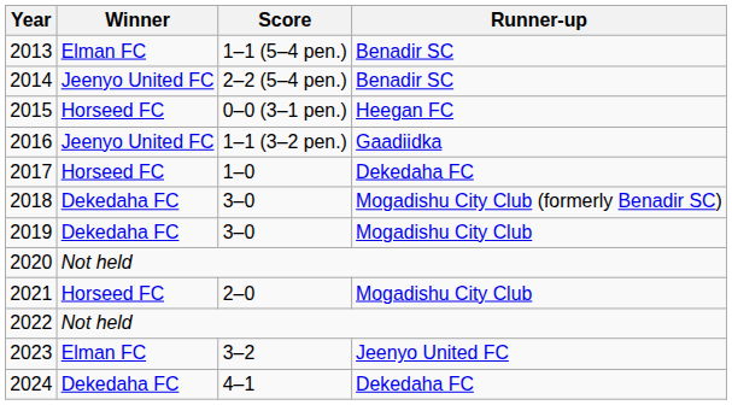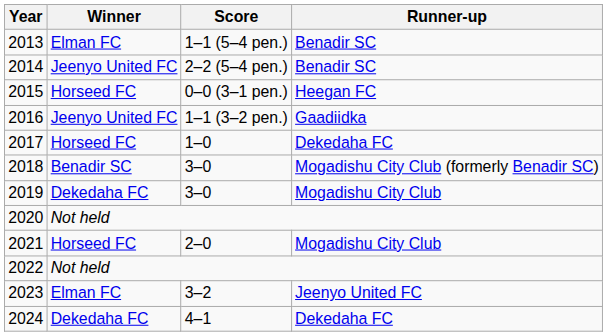 <table class="wikitable">
 <tr>
 <th>Year</th>
 <th>Winner</th>
 <th>Score</th>
 <th>Runner-up</th>
 </tr>
 <tr>
 <td>2013</td>
 <td><a href='#'>Elman FC</a></td>
 <td>1–1 (5–4 pen.)</td>
 <td><a href='#'>Benadir SC</a></td>
 </tr>
 <tr>
 <td>2014</td>
 <td><a href='#'>Jeenyo United FC</a></td>
 <td>2–2 (5–4 pen.)</td>
 <td><a href='#'>Benadir SC</a></td>
 </tr>
 <tr>
 <td>2015</td>
 <td><a href='#'>Horseed FC</a></td>
 <td>0–0 (3–1 pen.)</td>
 <td><a href='#'>Heegan FC</a></td>
 </tr>
 <tr>
 <td>2016</td>
 <td><a href='#'>Jeenyo United FC</a></td>
 <td>1–1 (3–2 pen.)</td>
 <td><a href='#'>Gaadiidka</a></td>
 </tr>
 <tr>
 <td>2017</td>
 <td><a href='#'>Horseed FC</a></td>
 <td>1–0</td>
 <td><a href='#'>Dekedaha FC</a></td>
 </tr>
 <tr>
 <td>2018</td>
-<td><a href='#'>Dekedaha FC</a></td>
+<td><a href='#'>Benadir SC</a></td>
 <td>3–0</td>
 <td><a href='#'>Mogadishu City Club</a> (formerly <a href='#'>Benadir SC</a>)</td>
 </tr>
 <tr>
 <td>2019</td>
 <td><a href='#'>Dekedaha FC</a></td>
 <td>3–0</td>
 <td><a href='#'>Mogadishu City Club</a></td>
 </tr>
 <tr>
 <td>2020</td>
 <td colspan="3"><em>Not held</em></td>
 </tr>
 <tr>
 <td>2021</td>
 <td><a href='#'>Horseed FC</a></td>
 <td>2–0</td>
 <td><a href='#'>Mogadishu City Club</a></td>
 </tr>
 <tr>
 <td>2022</td>
 <td colspan="3"><em>Not held</em></td>
 </tr>
 <tr>
 <td>2023</td>
 <td><a href='#'>Elman FC</a></td>
 <td>3–2</td>
 <td><a href='#'>Jeenyo United FC</a></td>
 </tr>
 <tr>
 <td>2024</td>
 <td><a href='#'>Dekedaha FC</a></td>
 <td>4–1</td>
 <td><a href='#'>Dekedaha FC</a></td>
 </tr>
 </table>
